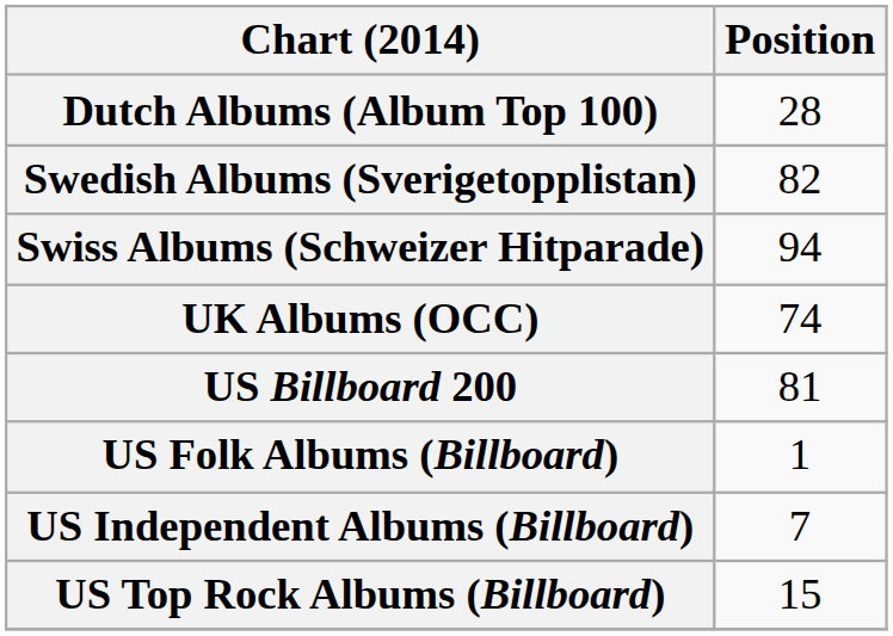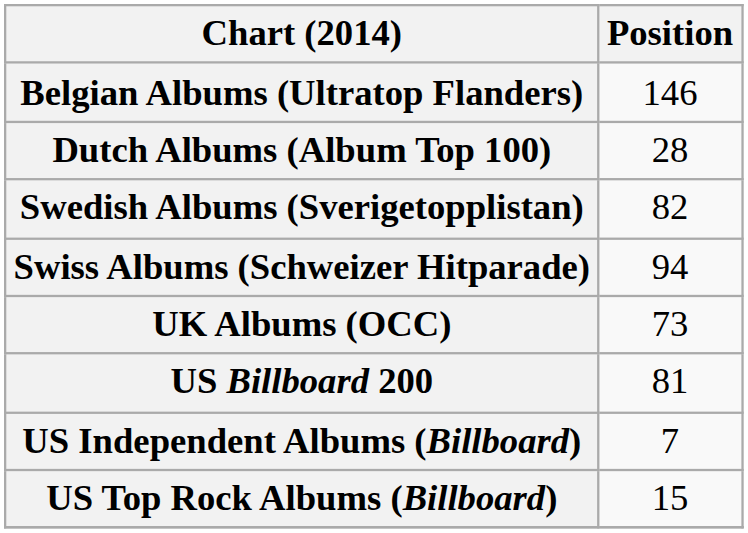 <table class="wikitable sortable plainrowheaders" style="text-align:center">
 <tr>
 <th scope="col">Chart (2014)</th>
 <th scope="col">Position</th>
+</tr>
+<tr>
+<th scope="row">Belgian Albums (Ultratop Flanders)</th>
+<td>146</td>
 </tr>
 <tr>
 <th scope="row">Dutch Albums (Album Top 100)</th>
 <td>28</td>
 </tr>
 <tr>
 <th scope="row">Swedish Albums (Sverigetopplistan)</th>
 <td>82</td>
 </tr>
 <tr>
 <th scope="row">Swiss Albums (Schweizer Hitparade)</th>
 <td>94</td>
 </tr>
 <tr>
 <th scope="row">UK Albums (OCC)</th>
-<td>74</td>
+<td>73</td>
 </tr>
 <tr>
 <th scope="row">US <em>Billboard</em> 200</th>
 <td>81</td>
-</tr>
-<tr>
-<th scope="row">US Folk Albums (<em>Billboard</em>)</th>
-<td>1</td>
 </tr>
 <tr>
 <th scope="row">US Independent Albums (<em>Billboard</em>)</th>
 <td>7</td>
 </tr>
 <tr>
 <th scope="row">US Top Rock Albums (<em>Billboard</em>)</th>
 <td>15</td>
 </tr>
 <tr>
 </tr>
 </table>
